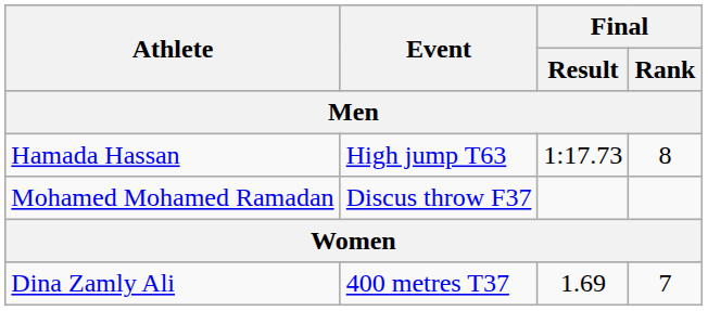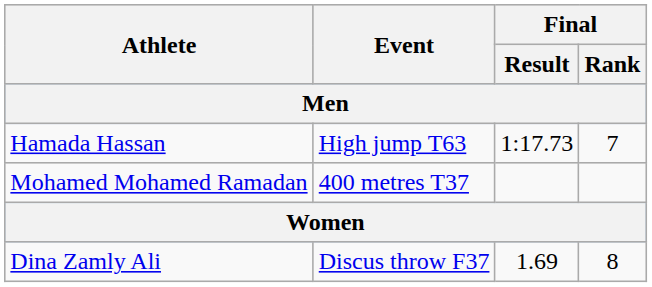 <table class=wikitable style="font-size:95%">
 <tr>
 <th rowspan="2">Athlete</th>
 <th rowspan="2">Event</th>
 <th colspan="3">Final</th>
 </tr>
 <tr>
 <th>Result</th>
 <th>Rank</th>
 </tr>
 <tr style="background:#9acdff;">
 <th colspan=5>Men</th>
 </tr>
 <tr>
 <td><a href='#'>Hamada Hassan</a></td>
 <td><a href='#'>High jump T63</a></td>
 <td align=center>1:17.73</td>
-<td align=center>8</td>
+<td align=center>7</td>
 </tr>
 <tr>
 <td><a href='#'>Mohamed Mohamed Ramadan</a></td>
-<td><a href='#'>Discus throw F37</a></td>
+<td><a href='#'>400 metres T37</a></td>
 <td align=center></td>
 <td align=center></td>
 </tr>
 <tr style="background:#9acdff;">
 <th colspan=5>Women</th>
 </tr>
 <tr>
 <td><a href='#'>Dina Zamly Ali</a></td>
-<td><a href='#'>400 metres T37</a></td>
+<td><a href='#'>Discus throw F37</a></td>
 <td align=center>1.69</td>
-<td align=center>7</td>
+<td align=center>8</td>
 </tr>
 </table>
